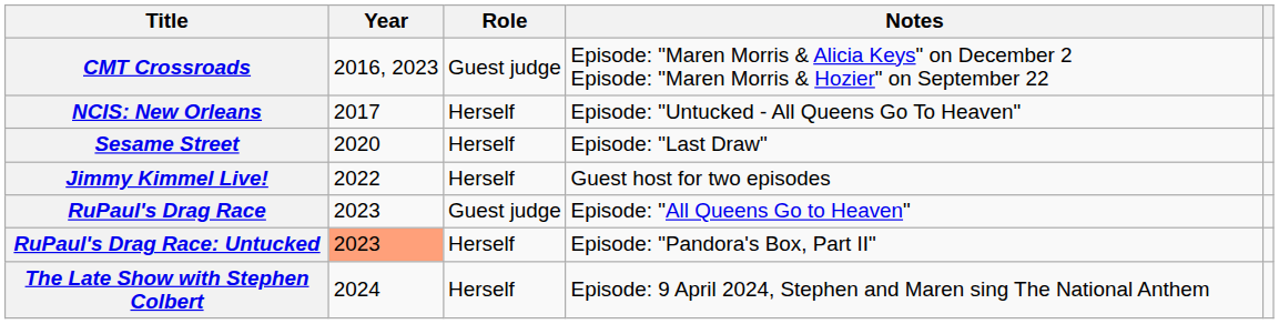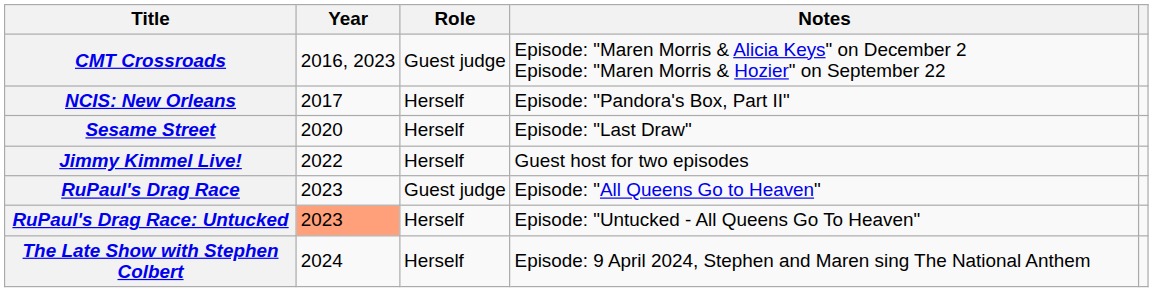 <table class="wikitable sortable plainrowheaders">
 <tr>
 <th scope="col" style="width:15em;">Title</th>
 <th scope="col">Year</th>
 <th scope="col">Role</th>
 <th scope="col" class="unsortable" width="55%">Notes</th>
 <th></th>
 </tr>
 <tr>
 <th scope="row"><em><a href='#'>CMT Crossroads</a></em></th>
 <td>2016, 2023</td>
 <td>Guest judge</td>
 <td>Episode: "Maren Morris & <a href='#'>Alicia Keys</a>" on December 2 <br> Episode: "Maren Morris & <a href='#'>Hozier</a>" on September 22</td>
 <td align="center"></td>
 </tr>
 <tr>
 <th scope="row"><em><a href='#'>NCIS: New Orleans</a></em></th>
 <td>2017</td>
 <td>Herself</td>
-<td>Episode: "Untucked - All Queens Go To Heaven"</td>
+<td>Episode: "Pandora's Box, Part II"</td>
 <td align="center"></td>
 </tr>
 <tr>
 <th scope="row"><em><a href='#'>Sesame Street</a></em></th>
 <td>2020</td>
 <td>Herself</td>
 <td>Episode: "Last Draw"</td>
 <td align="center"></td>
 </tr>
 <tr>
 <th scope="row"><em><a href='#'>Jimmy Kimmel Live!</a></em></th>
 <td>2022</td>
 <td>Herself</td>
 <td>Guest host for two episodes</td>
 <td align="center"></td>
 </tr>
 <tr>
 <th scope="row"><em><a href='#'>RuPaul's Drag Race</a></em></th>
 <td>2023</td>
 <td>Guest judge</td>
 <td>Episode: "<a href='#'>All Queens Go to Heaven</a>"</td>
 <td align="center"></td>
 </tr>
 <tr>
 <th scope="row"><em><a href='#'>RuPaul's Drag Race: Untucked</a></em></th>
 <td style="background: lightsalmon;">2023</td>
 <td>Herself</td>
-<td>Episode: "Pandora's Box, Part II"</td>
+<td>Episode: "Untucked - All Queens Go To Heaven"</td>
 <td align="center"></td>
 </tr>
 <tr>
 <th scope="row"><em><a href='#'>The Late Show with Stephen Colbert</a></em></th>
 <td>2024</td>
 <td>Herself</td>
 <td>Episode: 9 April 2024, Stephen and Maren sing The National Anthem</td>
 <td align="center"></td>
 </tr>
 </table>
